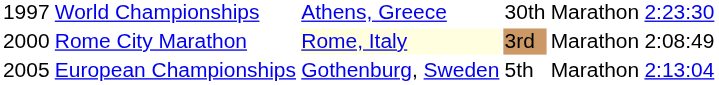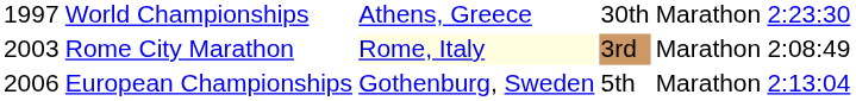 <table>
 <tr>
 <td>1997</td>
 <td><a href='#'>World Championships</a></td>
 <td><a href='#'>Athens, Greece</a></td>
 <td>30th</td>
 <td>Marathon</td>
 <td><a href='#'>2:23:30</a></td>
 </tr>
 <tr>
-<td>2000</td>
+<td>2003</td>
 <td><a href='#'>Rome City Marathon</a></td>
 <td style="background: lightyellow;"><a href='#'>Rome, Italy</a></td>
 <td bgcolor="cc9966">3rd</td>
 <td>Marathon</td>
 <td>2:08:49</td>
 </tr>
 <tr>
-<td>2005</td>
+<td>2006</td>
 <td><a href='#'>European Championships</a></td>
 <td><a href='#'>Gothenburg</a>, <a href='#'>Sweden</a></td>
 <td>5th</td>
 <td>Marathon</td>
 <td><a href='#'>2:13:04</a></td>
 </tr>
 </table>
